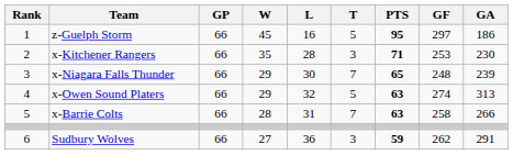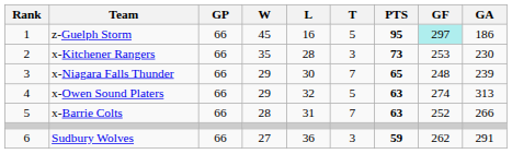 <table class="wikitable sortable" style="text-align:center">
 <tr>
 <th width="7.5%">Rank</th>
 <th width="25.5%">Team</th>
 <th width="7.5%">GP</th>
 <th width="7.5%">W</th>
 <th width="7.5%">L</th>
 <th width="7.5%">T</th>
 <th width="7.5%">PTS</th>
 <th width="7.5%">GF</th>
 <th width="7.5%">GA</th>
 </tr>
 <tr>
 <td>1</td>
 <td align=left>z-<a href='#'>Guelph Storm</a></td>
 <td>66</td>
 <td>45</td>
 <td>16</td>
 <td>5</td>
 <td><strong>95</strong></td>
-<td>297</td>
+<td style="background: paleturquoise;">297</td>
 <td>186</td>
 </tr>
 <tr>
 <td>2</td>
 <td align=left>x-<a href='#'>Kitchener Rangers</a></td>
 <td>66</td>
 <td>35</td>
 <td>28</td>
 <td>3</td>
-<td><strong>71</strong></td>
+<td><strong>73</strong></td>
 <td>253</td>
 <td>230</td>
 </tr>
 <tr>
 <td>3</td>
 <td align=left>x-<a href='#'>Niagara Falls Thunder</a></td>
 <td>66</td>
 <td>29</td>
 <td>30</td>
 <td>7</td>
 <td><strong>65</strong></td>
 <td>248</td>
 <td>239</td>
 </tr>
 <tr>
 <td>4</td>
 <td align=left>x-<a href='#'>Owen Sound Platers</a></td>
 <td>66</td>
 <td>29</td>
 <td>32</td>
 <td>5</td>
 <td><strong>63</strong></td>
 <td>274</td>
 <td>313</td>
 </tr>
 <tr>
 <td>5</td>
 <td align=left>x-<a href='#'>Barrie Colts</a></td>
 <td>66</td>
 <td>28</td>
 <td>31</td>
 <td>7</td>
 <td><strong>63</strong></td>
-<td>258</td>
+<td>252</td>
 <td>266</td>
 </tr>
 <tr style="background-color:#cccccc;">
 <td></td>
 <td></td>
 <td></td>
 <td></td>
 <td></td>
 <td></td>
 <td></td>
 <td></td>
 <td></td>
 </tr>
 <tr>
 <td>6</td>
 <td align=left><a href='#'>Sudbury Wolves</a></td>
 <td>66</td>
 <td>27</td>
 <td>36</td>
 <td>3</td>
 <td><strong>59</strong></td>
 <td>262</td>
 <td>291</td>
 </tr>
 </table>
